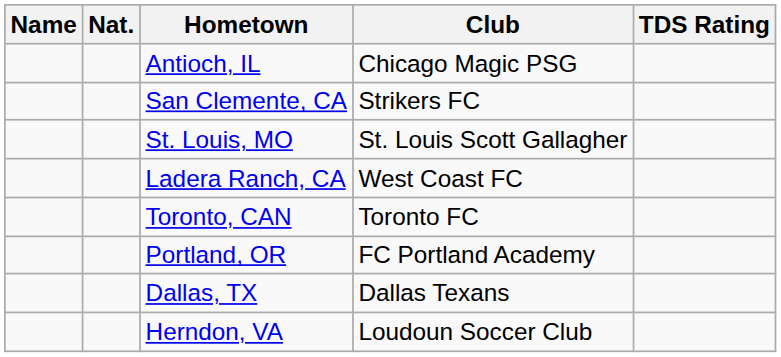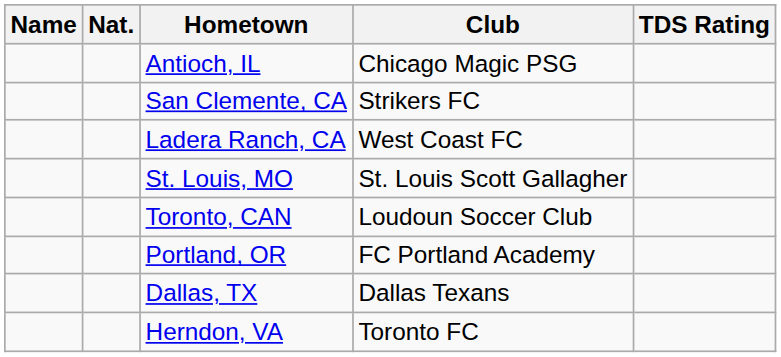 <table class="wikitable" style="font-size:90%;" border="1">
 <tr>
 <th>Name</th>
 <th>Nat.</th>
 <th>Hometown</th>
 <th>Club</th>
 <th>TDS Rating</th>
 </tr>
 <tr>
 <td></td>
 <td></td>
 <td><a href='#'>Antioch, IL</a></td>
 <td>Chicago Magic PSG</td>
 <td></td>
 </tr>
 <tr>
 <td></td>
 <td></td>
 <td><a href='#'>San Clemente, CA</a></td>
 <td>Strikers FC</td>
 <td></td>
 </tr>
 <tr>
 <td></td>
 <td></td>
+<td><a href='#'>Ladera Ranch, CA</a></td>
+<td>West Coast FC</td>
+<td></td>
+</tr>
+<tr>
+<td></td>
+<td></td>
 <td><a href='#'>St. Louis, MO</a></td>
 <td>St. Louis Scott Gallagher</td>
 <td></td>
 </tr>
 <tr>
 <td></td>
 <td></td>
-<td><a href='#'>Ladera Ranch, CA</a></td>
-<td>West Coast FC</td>
-<td></td>
-</tr>
-<tr>
-<td></td>
-<td></td>
 <td><a href='#'>Toronto, CAN</a></td>
-<td>Toronto FC</td>
+<td>Loudoun Soccer Club</td>
 <td></td>
 </tr>
 <tr>
 <td></td>
 <td></td>
 <td><a href='#'>Portland, OR</a></td>
 <td>FC Portland Academy</td>
 <td></td>
 </tr>
 <tr>
 <td></td>
 <td></td>
 <td><a href='#'>Dallas, TX</a></td>
 <td>Dallas Texans</td>
 <td></td>
 </tr>
 <tr>
 <td></td>
 <td></td>
 <td><a href='#'>Herndon, VA</a></td>
-<td>Loudoun Soccer Club</td>
+<td>Toronto FC</td>
 <td></td>
 </tr>
 </table>
